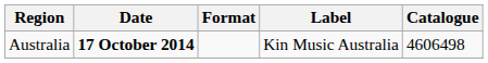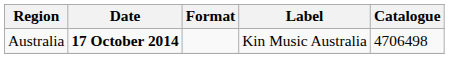 <table class="wikitable plainrowheaders">
 <tr>
 <th scope="col">Region</th>
 <th scope="col">Date</th>
 <th scope="col">Format</th>
 <th scope="col">Label</th>
 <th scope="col">Catalogue</th>
 </tr>
 <tr>
 <td>Australia</td>
 <td><strong>17 October 2014</strong></td>
 <td></td>
 <td>Kin Music Australia</td>
-<td>4606498</td>
+<td>4706498</td>
 </tr>
 <tr>
 </tr>
 </table>
